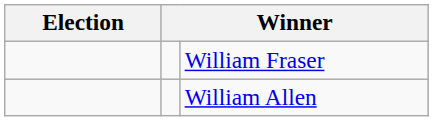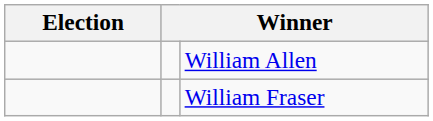 <table class=wikitable>
 <tr>
 <th width=100>Election</th>
 <th width=175 colspan=2>Winner</th>
 </tr>
 <tr>
 <td></td>
 <td></td>
-<td><a href='#'>William Fraser</a></td>
+<td><a href='#'>William Allen</a></td>
 </tr>
 <tr>
 <td></td>
 <td></td>
-<td><a href='#'>William Allen</a></td>
+<td><a href='#'>William Fraser</a></td>
 </tr>
 </table>
